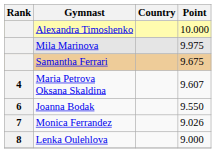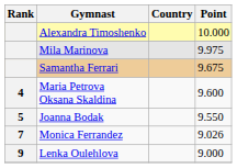 <table class="wikitable sortable">
 <tr>
 <th>Rank</th>
 <th>Gymnast</th>
 <th>Country</th>
 <th>Point</th>
 </tr>
 <tr bgcolor=fffcaf>
 <th></th>
 <td><a href='#'>Alexandra Timoshenko</a></td>
 <td></td>
 <td>10.000</td>
 </tr>
 <tr bgcolor=e5e5e5>
 <th></th>
 <td><a href='#'>Mila Marinova</a></td>
 <td></td>
 <td>9.975</td>
 </tr>
 <tr bgcolor=eecc99>
 <th></th>
 <td><a href='#'>Samantha Ferrari</a></td>
 <td></td>
 <td>9.675</td>
 </tr>
 <tr>
 <th>4</th>
 <td><a href='#'>Maria Petrova</a><br><a href='#'>Oksana Skaldina</a></td>
 <td><br></td>
-<td>9.607</td>
+<td>9.600</td>
 </tr>
 <tr>
-<th>6</th>
+<th>5</th>
 <td><a href='#'>Joanna Bodak</a></td>
 <td></td>
 <td>9.550</td>
 </tr>
 <tr>
 <th>7</th>
 <td><a href='#'>Monica Ferrandez</a></td>
 <td></td>
 <td>9.026</td>
 </tr>
 <tr>
-<th>8</th>
+<th>9</th>
 <td><a href='#'>Lenka Oulehlova</a></td>
 <td></td>
 <td>9.000</td>
 </tr>
 <tr>
 </tr>
 </table>
